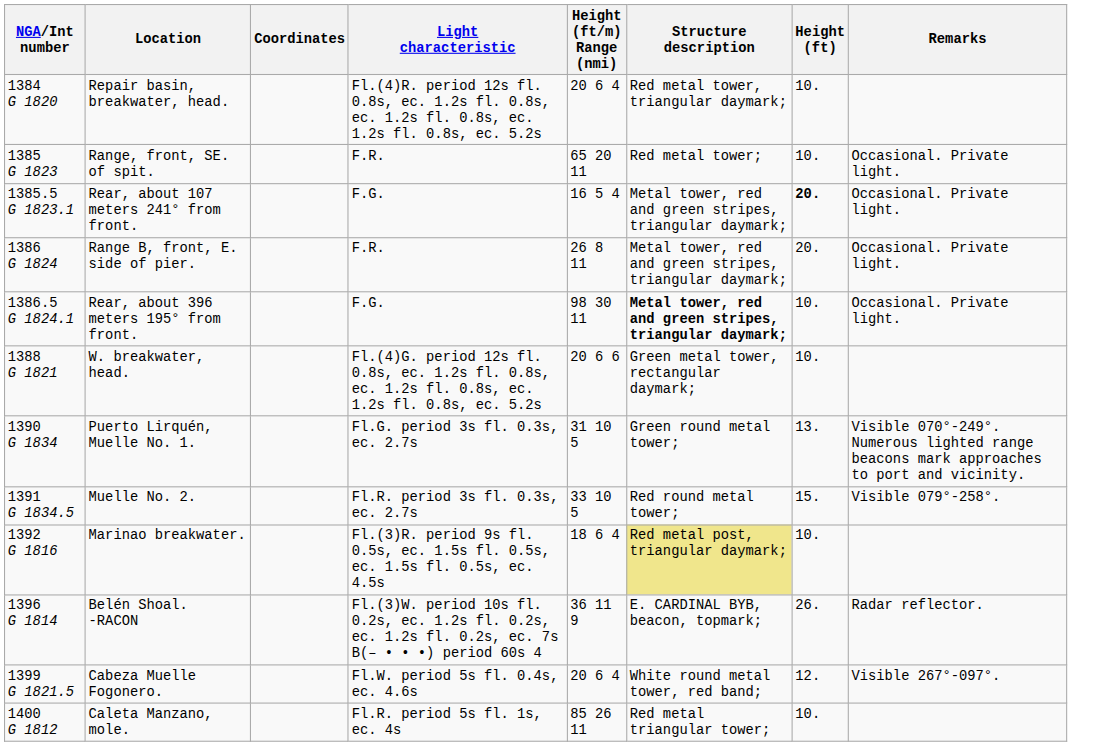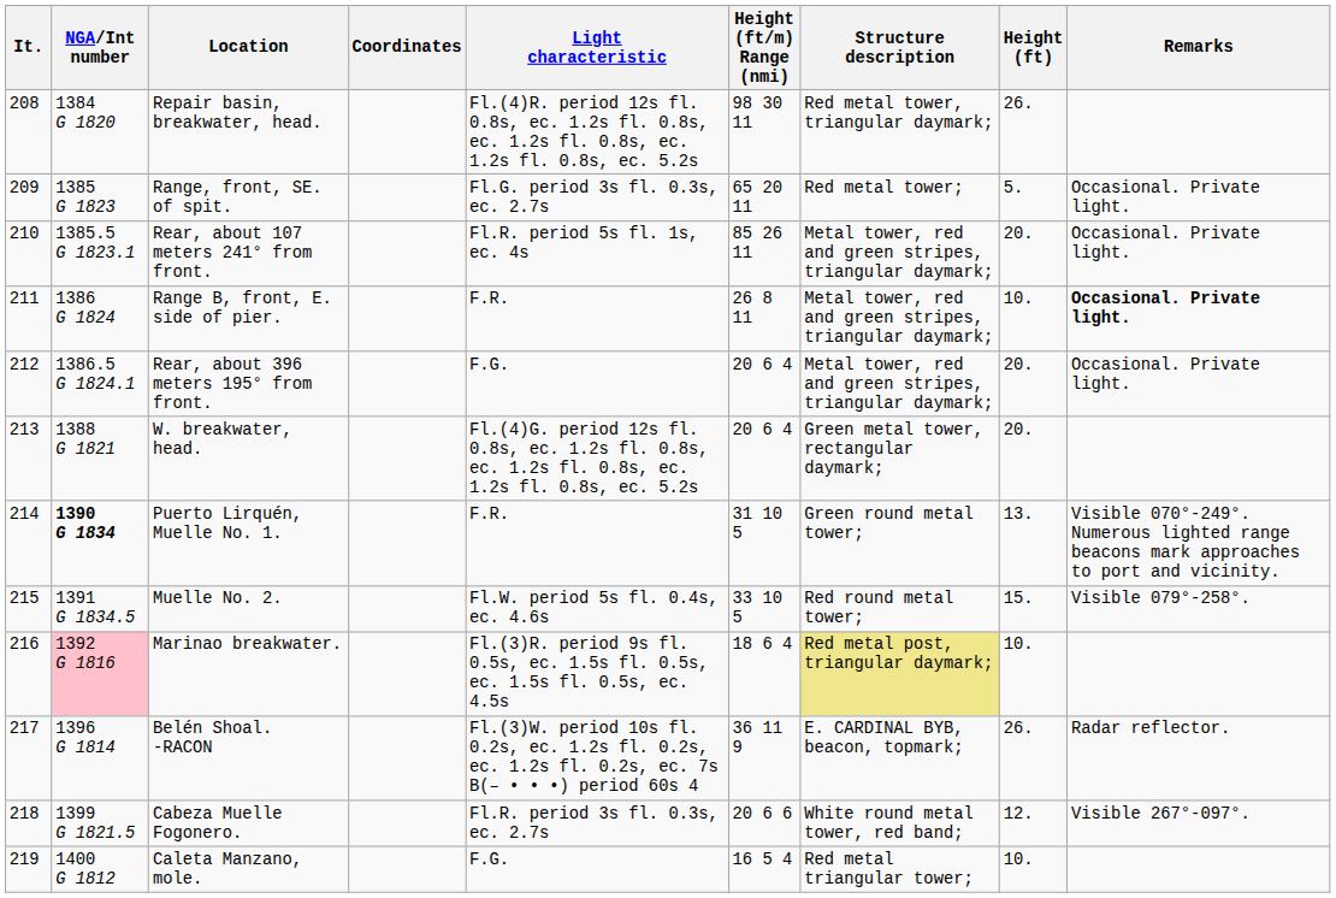 <table class="wikitable">
 <tr>
+<th width="30">It.</th>
 <th width="70"><a href='#'>NGA</a>/Int<br>number</th>
 <th width="150">Location</th>
 <th width="80">Coordinates</th>
 <th width="200"><a href='#'>Light<br>characteristic</a></th>
 <th width="50">Height (ft/m)<br>Range (nmi)</th>
 <th width="150">Structure<br>description</th>
 <th width="30">Height (ft)</th>
 <th width="200">Remarks</th>
 </tr>
 <tr valign="top">
+<td>208</td>
 <td>1384<br><em>G 1820</em></td>
 <td>Repair basin, breakwater,  head.</td>
 <td></td>
 <td>Fl.(4)R. period 12s fl. 0.8s, ec. 1.2s fl. 0.8s, ec. 1.2s fl. 0.8s, ec. 1.2s fl. 0.8s, ec. 5.2s</td>
-<td>20 6 4</td>
+<td>98 30 11</td>
 <td>Red metal tower, triangular  daymark;</td>
-<td>10.</td>
+<td>26.</td>
 <td></td>
 </tr>
 <tr valign="top">
+<td>209</td>
 <td>1385<br><em>G 1823</em></td>
 <td>Range, front, SE. of spit.</td>
 <td></td>
-<td>F.R.</td>
+<td>Fl.G. period 3s fl. 0.3s, ec. 2.7s</td>
 <td>65 20 11</td>
 <td>Red metal tower;</td>
-<td>10.</td>
+<td>5.</td>
 <td>Occasional.  Private light.</td>
 </tr>
 <tr valign="top">
+<td>210</td>
 <td>1385.5<br><em>G 1823.1</em></td>
 <td>Rear, about 107 meters 241° from front.</td>
 <td></td>
-<td>F.G.</td>
-<td>16 5 4</td>
+<td>Fl.R. period 5s fl. 1s, ec. 4s</td>
+<td>85 26 11</td>
 <td>Metal tower, red and green  stripes, triangular daymark;</td>
-<td><strong>20.</strong></td>
+<td>20.</td>
 <td>Occasional.  Private light.</td>
 </tr>
 <tr valign="top">
+<td>211</td>
 <td>1386<br><em>G 1824</em></td>
 <td>Range B, front, E. side of pier.</td>
 <td></td>
 <td>F.R.</td>
 <td>26 8 11</td>
 <td>Metal tower, red and green  stripes, triangular daymark;</td>
+<td>10.</td>
+<td><strong>Occasional.  Private light.</strong></td>
+</tr>
+<tr valign="top">
+<td>212</td>
+<td>1386.5<br><em>G 1824.1</em></td>
+<td>Rear, about 396 meters 195° from front.</td>
+<td></td>
+<td>F.G.</td>
+<td>20 6 4</td>
+<td>Metal tower, red and green  stripes, triangular daymark;</td>
 <td>20.</td>
 <td>Occasional.  Private light.</td>
 </tr>
 <tr valign="top">
-<td>1386.5<br><em>G 1824.1</em></td>
-<td>Rear, about 396 meters 195° from front.</td>
-<td></td>
-<td>F.G.</td>
-<td>98 30 11</td>
-<td><strong>Metal tower, red and green  stripes, triangular daymark;</strong></td>
-<td>10.</td>
-<td>Occasional.  Private light.</td>
-</tr>
-<tr valign="top">
+<td>213</td>
 <td>1388<br><em>G 1821</em></td>
 <td>W. breakwater, head.</td>
 <td></td>
 <td>Fl.(4)G. period 12s fl. 0.8s, ec. 1.2s fl. 0.8s, ec. 1.2s fl. 0.8s, ec. 1.2s fl. 0.8s, ec. 5.2s</td>
-<td>20 6 6</td>
+<td>20 6 4</td>
 <td>Green metal tower, rectangular  daymark;</td>
-<td>10.</td>
+<td>20.</td>
 <td></td>
 </tr>
 <tr valign="top">
-<td>1390<br><em>G 1834</em></td>
+<td>214</td>
+<td><strong>1390<br><em>G 1834</em></strong></td>
 <td>Puerto Lirquén, Muelle No. 1.</td>
 <td></td>
-<td>Fl.G. period 3s fl. 0.3s, ec. 2.7s</td>
+<td>F.R.</td>
 <td>31 10 5</td>
 <td>Green round metal tower;</td>
 <td>13.</td>
 <td>Visible 070°-249°. Numerous lighted range  beacons mark  approaches to port and  vicinity.</td>
 </tr>
 <tr valign="top">
+<td>215</td>
 <td>1391<br><em>G 1834.5</em></td>
 <td>Muelle No. 2.</td>
 <td></td>
-<td>Fl.R. period 3s fl. 0.3s, ec. 2.7s</td>
+<td>Fl.W. period 5s fl. 0.4s, ec. 4.6s</td>
 <td>33 10 5</td>
 <td>Red round metal tower;</td>
 <td>15.</td>
 <td>Visible 079°-258°.</td>
 </tr>
 <tr valign="top">
-<td>1392<br><em>G 1816</em></td>
+<td>216</td>
+<td style="background: pink;">1392<br><em>G 1816</em></td>
 <td>Marinao breakwater.</td>
 <td></td>
 <td>Fl.(3)R. period 9s fl. 0.5s, ec. 1.5s fl. 0.5s, ec. 1.5s fl. 0.5s, ec. 4.5s</td>
 <td>18 6 4</td>
 <td style="background: khaki;">Red metal post, triangular  daymark;</td>
 <td>10.</td>
 <td></td>
 </tr>
 <tr valign="top">
+<td>217</td>
 <td>1396<br><em>G 1814</em></td>
 <td>Belén Shoal. <br> -RACON</td>
 <td></td>
 <td>Fl.(3)W. period 10s fl. 0.2s, ec. 1.2s fl. 0.2s, ec. 1.2s fl. 0.2s, ec. 7s <br> B(– • • •) period 60s 4</td>
 <td>36 11 9</td>
 <td>E. CARDINAL BYB, beacon, topmark;</td>
 <td>26.</td>
 <td>Radar reflector.</td>
 </tr>
 <tr valign="top">
+<td>218</td>
 <td>1399<br><em>G 1821.5</em></td>
 <td>Cabeza Muelle Fogonero.</td>
 <td></td>
-<td>Fl.W. period 5s fl. 0.4s, ec. 4.6s</td>
-<td>20 6 4</td>
+<td>Fl.R. period 3s fl. 0.3s, ec. 2.7s</td>
+<td>20 6 6</td>
 <td>White round metal tower, red  band;</td>
 <td>12.</td>
 <td>Visible 267°-097°.</td>
 </tr>
 <tr valign="top">
+<td>219</td>
 <td>1400<br><em>G 1812</em></td>
 <td>Caleta Manzano, mole.</td>
 <td></td>
-<td>Fl.R. period 5s fl. 1s, ec. 4s</td>
-<td>85 26 11</td>
+<td>F.G.</td>
+<td>16 5 4</td>
 <td>Red metal triangular tower;</td>
 <td>10.</td>
 <td></td>
 </tr>
 </table>
